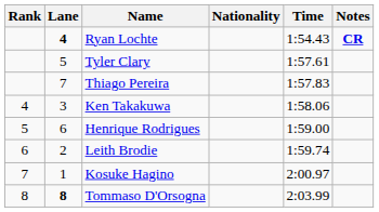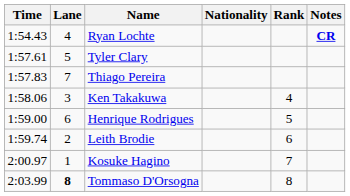 <table class="wikitable sortable" style="text-align:center">
 <tr>
-<th>Rank</th>
+<th>Time</th>
 <th>Lane</th>
 <th>Name</th>
 <th>Nationality</th>
-<th>Time</th>
+<th>Rank</th>
 <th>Notes</th>
 </tr>
 <tr>
-<td></td>
-<td><strong>4</strong></td>
+<td>1:54.43</td>
+<td>4</td>
 <td align=left><a href='#'>Ryan Lochte</a></td>
 <td align=left></td>
-<td>1:54.43</td>
+<td></td>
 <td><strong><a href='#'>CR</a></strong></td>
 </tr>
 <tr>
-<td></td>
+<td>1:57.61</td>
 <td>5</td>
 <td align=left><a href='#'>Tyler Clary</a></td>
 <td align=left></td>
-<td>1:57.61</td>
+<td></td>
 <td></td>
 </tr>
 <tr>
-<td></td>
+<td>1:57.83</td>
 <td>7</td>
 <td align=left><a href='#'>Thiago Pereira</a></td>
 <td align=left></td>
-<td>1:57.83</td>
+<td></td>
 <td></td>
 </tr>
 <tr>
-<td>4</td>
+<td>1:58.06</td>
 <td>3</td>
 <td align=left><a href='#'>Ken Takakuwa</a></td>
 <td align=left></td>
-<td>1:58.06</td>
+<td>4</td>
 <td></td>
 </tr>
 <tr>
-<td>5</td>
+<td>1:59.00</td>
 <td>6</td>
 <td align=left><a href='#'>Henrique Rodrigues</a></td>
 <td align=left></td>
-<td>1:59.00</td>
+<td>5</td>
 <td></td>
 </tr>
 <tr>
-<td>6</td>
+<td>1:59.74</td>
 <td>2</td>
 <td align=left><a href='#'>Leith Brodie</a></td>
 <td align=left></td>
-<td>1:59.74</td>
+<td>6</td>
 <td></td>
 </tr>
 <tr>
-<td>7</td>
+<td>2:00.97</td>
 <td>1</td>
 <td align=left><a href='#'>Kosuke Hagino</a></td>
 <td align=left></td>
-<td>2:00.97</td>
+<td>7</td>
 <td></td>
 </tr>
 <tr>
-<td>8</td>
+<td>2:03.99</td>
 <td><strong>8</strong></td>
 <td align=left><a href='#'>Tommaso D'Orsogna</a></td>
 <td align=left></td>
-<td>2:03.99</td>
+<td>8</td>
 <td></td>
 </tr>
 </table>
